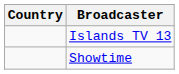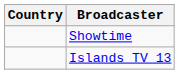 <table class="wikitable">
 <tr>
 <th align=center>Country</th>
 <th align=center>Broadcaster</th>
 </tr>
 <tr>
 <td></td>
-<td><a href='#'>Islands TV 13</a></td>
+<td><a href='#'>Showtime</a></td>
 </tr>
 <tr>
 <td></td>
-<td><a href='#'>Showtime</a></td>
+<td><a href='#'>Islands TV 13</a></td>
 </tr>
 </table>
